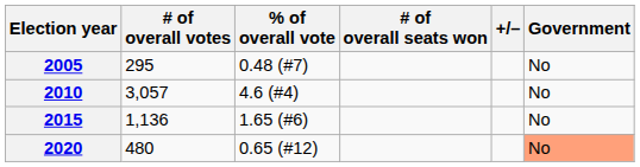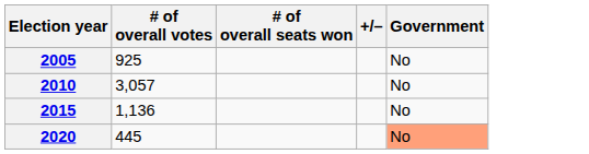 <table class=wikitable>
 <tr>
 <th>Election year</th>
 <th># of<br>overall votes</th>
-<th>% of<br>overall vote</th>
 <th># of<br>overall seats won</th>
 <th>+/–</th>
 <th>Government</th>
 </tr>
 <tr>
 <th><a href='#'>2005</a></th>
-<td>295</td>
-<td>0.48 (#7)</td>
+<td>925</td>
 <td></td>
 <td></td>
 <td>No</td>
 </tr>
 <tr>
 <th><a href='#'>2010</a></th>
 <td>3,057</td>
-<td>4.6 (#4)</td>
 <td></td>
 <td></td>
 <td>No</td>
 </tr>
 <tr>
 <th><a href='#'>2015</a></th>
 <td>1,136</td>
-<td>1.65 (#6)</td>
 <td></td>
 <td></td>
 <td>No</td>
 </tr>
 <tr>
 <th><a href='#'>2020</a></th>
-<td>480</td>
-<td>0.65 (#12)</td>
+<td>445</td>
 <td></td>
 <td></td>
 <td style="background: lightsalmon;">No</td>
 </tr>
 </table>
